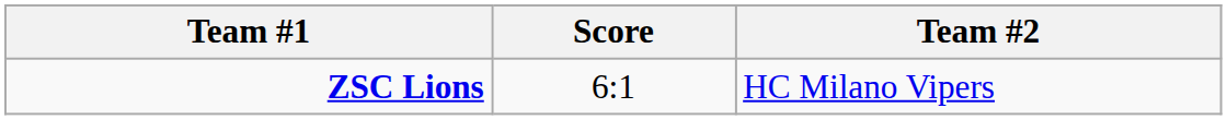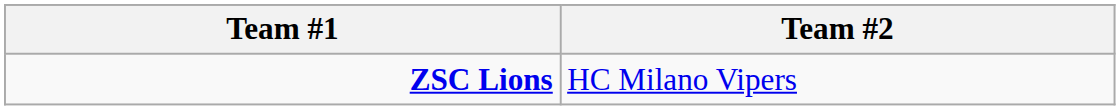 <table class="wikitable" style="text-align: center;">
 <tr>
 <th width=22%>Team #1</th>
-<th width=11%>Score</th>
 <th width=22%>Team #2</th>
 </tr>
 <tr>
 <td style="text-align: right;"><strong><a href='#'>ZSC Lions</a></strong> </td>
-<td>6:1</td>
 <td style="text-align: left;"> <a href='#'>HC Milano Vipers</a></td>
 </tr>
 </table>
